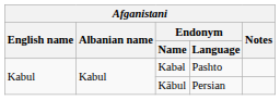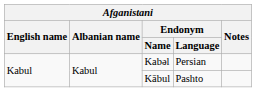 <table class="wikitable">
 <tr>
 <th colspan="5"> <em>Afganistani</em></th>
 </tr>
 <tr>
 <th rowspan="2">English name</th>
 <th rowspan="2">Albanian name</th>
 <th colspan="2">Endonym</th>
 <th rowspan="2">Notes</th>
 </tr>
 <tr>
 <th>Name</th>
 <th>Language</th>
 </tr>
 <tr>
 <td rowspan="2">Kabul</td>
 <td rowspan="2">Kabul</td>
 <td>Kabəl</td>
-<td>Pashto</td>
+<td>Persian</td>
 <td></td>
 </tr>
 <tr>
 <td>Kābul</td>
-<td>Persian</td>
+<td>Pashto</td>
 <td></td>
 </tr>
 </table>
